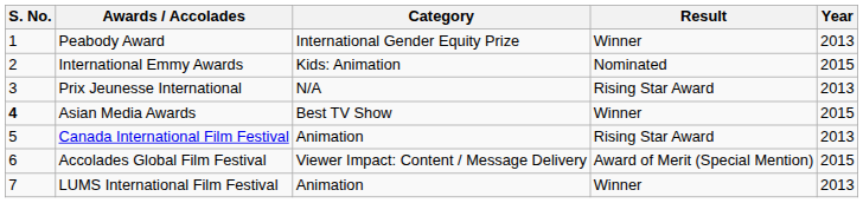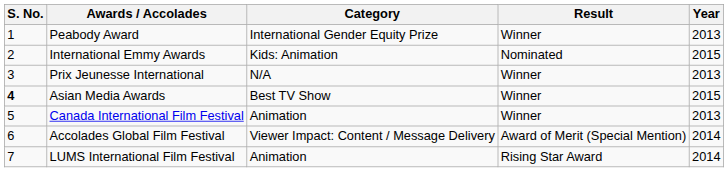 <table class="wikitable">
 <tr>
 <th>S. No.</th>
 <th>Awards / Accolades</th>
 <th>Category</th>
 <th>Result</th>
 <th>Year</th>
 </tr>
 <tr>
 <td>1</td>
 <td>Peabody Award</td>
 <td>International Gender Equity Prize</td>
 <td>Winner</td>
 <td>2013</td>
 </tr>
 <tr>
 <td>2</td>
 <td>International Emmy Awards</td>
 <td>Kids: Animation</td>
 <td>Nominated</td>
 <td>2015</td>
 </tr>
 <tr>
 <td>3</td>
 <td>Prix Jeunesse International</td>
 <td>N/A</td>
-<td>Rising Star Award</td>
+<td>Winner</td>
 <td>2013</td>
 </tr>
 <tr>
 <td><strong>4</strong></td>
 <td>Asian Media Awards</td>
 <td>Best TV Show</td>
 <td>Winner</td>
 <td>2015</td>
 </tr>
 <tr>
 <td>5</td>
 <td><a href='#'>Canada International Film Festival</a></td>
 <td>Animation</td>
-<td>Rising Star Award</td>
+<td>Winner</td>
 <td>2013</td>
 </tr>
 <tr>
 <td>6</td>
 <td>Accolades Global Film Festival</td>
 <td>Viewer Impact: Content / Message Delivery</td>
 <td>Award of Merit (Special Mention)</td>
-<td>2015</td>
+<td>2014</td>
 </tr>
 <tr>
 <td>7</td>
 <td>LUMS International Film Festival</td>
 <td>Animation</td>
-<td>Winner</td>
-<td>2013</td>
+<td>Rising Star Award</td>
+<td>2014</td>
 </tr>
 </table>
